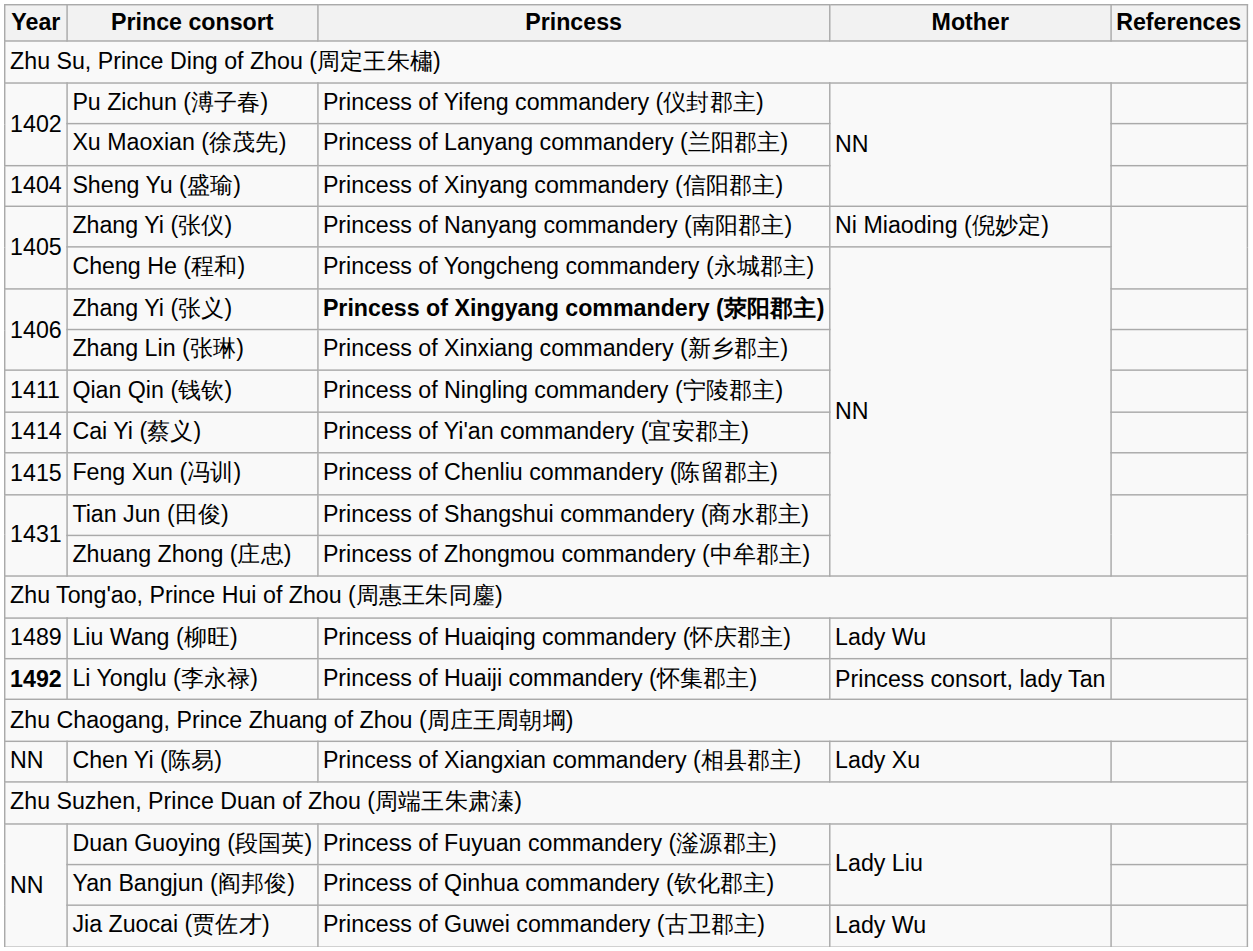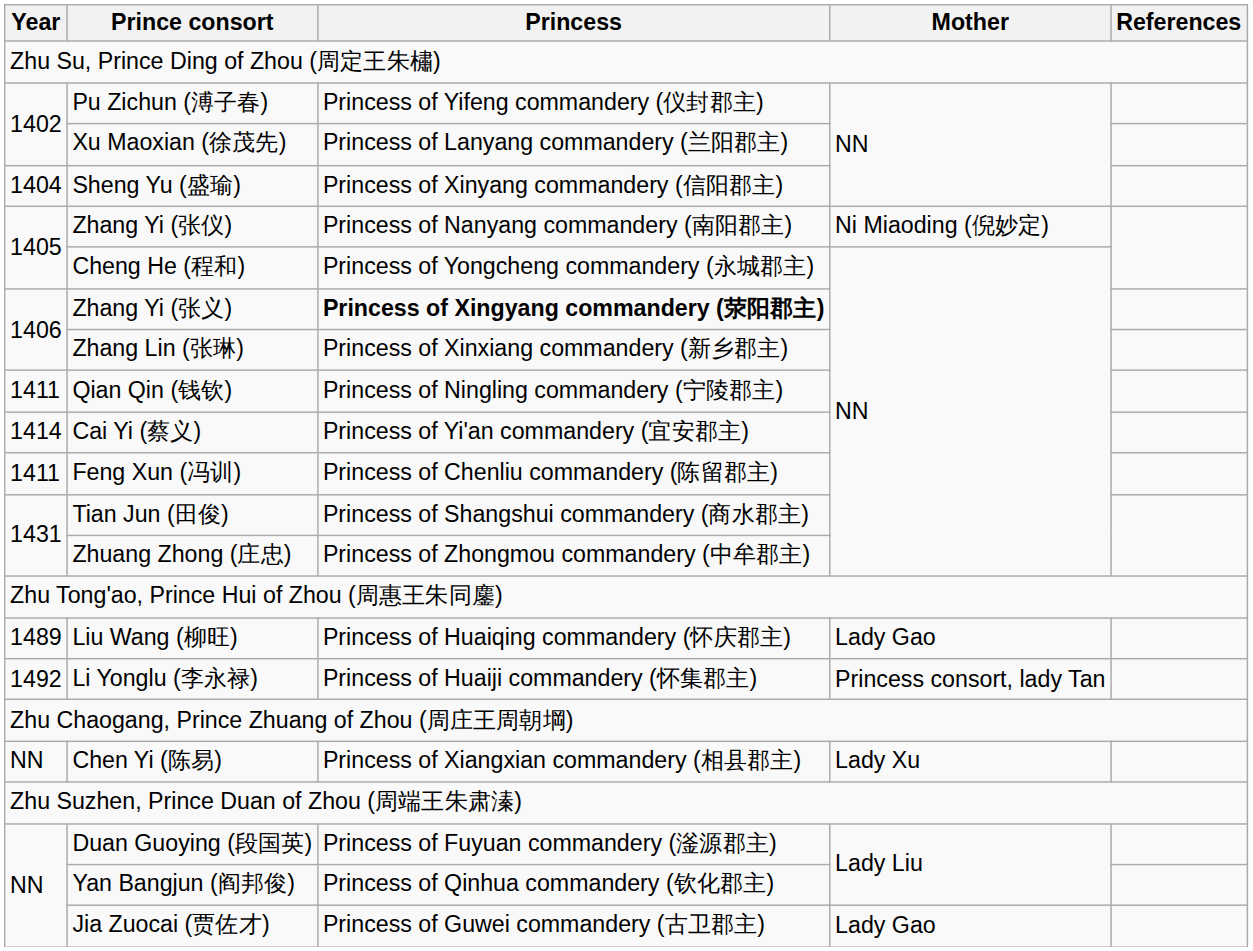 <table class="wikitable">
 <tr>
 <th>Year</th>
 <th>Prince consort</th>
 <th>Princess</th>
 <th>Mother</th>
 <th>References</th>
 </tr>
 <tr>
 <td colspan="5">Zhu Su, Prince Ding of Zhou (周定王朱橚)</td>
 </tr>
 <tr>
 <td rowspan="2">1402</td>
 <td>Pu Zichun (溥子春)</td>
 <td>Princess of Yifeng commandery (仪封郡主)</td>
 <td rowspan="3">NN</td>
 <td></td>
 </tr>
 <tr>
 <td>Xu Maoxian (徐茂先)</td>
 <td>Princess of Lanyang commandery (兰阳郡主)</td>
 <td></td>
 </tr>
 <tr>
 <td>1404</td>
 <td>Sheng Yu (盛瑜)</td>
 <td>Princess of Xinyang commandery (信阳郡主)</td>
 <td></td>
 </tr>
 <tr>
 <td rowspan="2">1405</td>
 <td>Zhang Yi (张仪)</td>
 <td>Princess of Nanyang commandery (南阳郡主)</td>
 <td>Ni Miaoding (倪妙定)</td>
 <td rowspan="2"></td>
 </tr>
 <tr>
 <td>Cheng He (程和)</td>
 <td>Princess of Yongcheng commandery (永城郡主)</td>
 <td rowspan="8">NN</td>
 </tr>
 <tr>
 <td rowspan="2">1406</td>
 <td>Zhang Yi (张义)</td>
 <td><strong>Princess of Xingyang commandery (荥阳郡主)</strong></td>
 <td></td>
 </tr>
 <tr>
 <td>Zhang Lin (张琳)</td>
 <td>Princess of Xinxiang commandery (新乡郡主)</td>
 <td></td>
 </tr>
 <tr>
 <td>1411</td>
 <td>Qian Qin (钱钦)</td>
 <td>Princess of Ningling commandery (宁陵郡主)</td>
 <td></td>
 </tr>
 <tr>
 <td>1414</td>
 <td>Cai Yi (蔡义)</td>
 <td>Princess of Yi'an commandery (宜安郡主)</td>
 <td></td>
 </tr>
 <tr>
-<td>1415</td>
+<td>1411</td>
 <td>Feng Xun (冯训)</td>
 <td>Princess of Chenliu commandery (陈留郡主)</td>
 <td></td>
 </tr>
 <tr>
 <td rowspan="2">1431</td>
 <td>Tian Jun (田俊)</td>
 <td>Princess of Shangshui commandery (商水郡主)</td>
 <td rowspan="2"></td>
 </tr>
 <tr>
 <td>Zhuang Zhong (庄忠)</td>
 <td>Princess of Zhongmou commandery (中牟郡主)</td>
 </tr>
 <tr>
 <td colspan="5">Zhu Tong'ao, Prince Hui of Zhou (周惠王朱同鏖)</td>
 </tr>
 <tr>
 <td>1489</td>
 <td>Liu Wang (柳旺)</td>
 <td>Princess of Huaiqing commandery (怀庆郡主)</td>
-<td>Lady Wu</td>
+<td>Lady Gao</td>
 <td></td>
 </tr>
 <tr>
-<td><strong>1492</strong></td>
+<td>1492</td>
 <td>Li Yonglu (李永禄)</td>
 <td>Princess of Huaiji commandery (怀集郡主)</td>
 <td>Princess consort, lady Tan</td>
 <td></td>
 </tr>
 <tr>
 <td colspan="5">Zhu Chaogang, Prince Zhuang of Zhou (周庄王周朝堈)</td>
 </tr>
 <tr>
 <td>NN</td>
 <td>Chen Yi (陈易)</td>
 <td>Princess of Xiangxian commandery (相县郡主)</td>
 <td>Lady Xu</td>
 <td></td>
 </tr>
 <tr>
 <td colspan="5">Zhu Suzhen, Prince Duan of Zhou (周端王朱肃溱)</td>
 </tr>
 <tr>
 <td rowspan="3">NN</td>
 <td>Duan Guoying (段国英)</td>
 <td>Princess of Fuyuan commandery (滏源郡主)</td>
 <td rowspan="2">Lady Liu</td>
 <td></td>
 </tr>
 <tr>
 <td>Yan Bangjun (阎邦俊)</td>
 <td>Princess of Qinhua commandery (钦化郡主)</td>
 <td></td>
 </tr>
 <tr>
 <td>Jia Zuocai (贾佐才)</td>
 <td>Princess of Guwei commandery (古卫郡主)</td>
-<td>Lady Wu</td>
+<td>Lady Gao</td>
 <td></td>
 </tr>
 </table>
